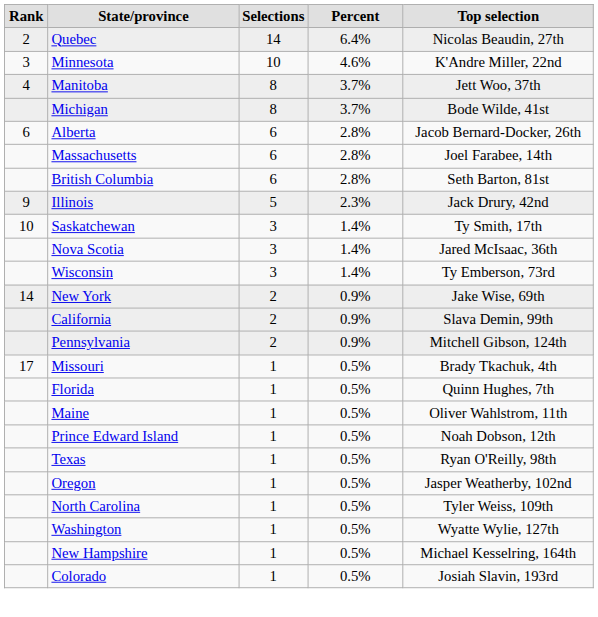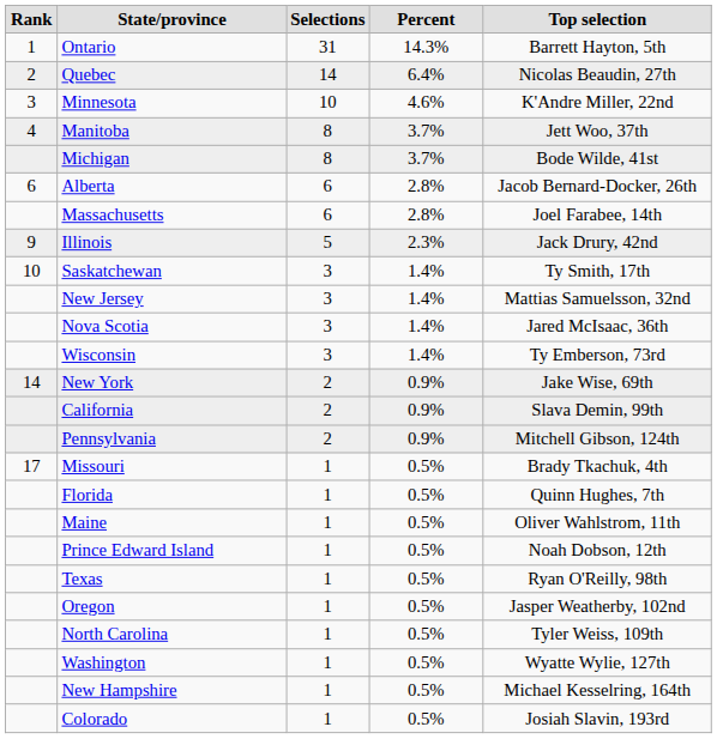 <table class="wikitable" style="text-align: center">
 <tr>
 <th style="background:#e0e0e0; width:2.5em;">Rank</th>
 <th style="background:#e0e0e0; width:12.5em;">State/province</th>
 <th style="background:#e0e0e0; width:4em;">Selections</th>
 <th style="background:#e0e0e0; width:6em;">Percent</th>
 <th style="background:#e0e0e0; width:12.5em;">Top selection</th>
+</tr>
+<tr>
+<td>1</td>
+<td style="text-align:left;"> <a href='#'>Ontario</a></td>
+<td>31</td>
+<td>14.3%</td>
+<td>Barrett Hayton, 5th<br></td>
 </tr>
 <tr bgcolor="eeeeee">
 <td>2</td>
 <td style="text-align:left;"> <a href='#'>Quebec</a></td>
 <td>14</td>
 <td>6.4%</td>
 <td>Nicolas Beaudin, 27th<br></td>
 </tr>
 <tr>
 <td>3</td>
 <td style="text-align:left;"> <a href='#'>Minnesota</a></td>
 <td>10</td>
 <td>4.6%</td>
 <td>K'Andre Miller, 22nd<br></td>
 </tr>
 <tr bgcolor="eeeeee">
 <td>4</td>
 <td style="text-align:left;"> <a href='#'>Manitoba</a></td>
 <td>8</td>
 <td>3.7%</td>
 <td>Jett Woo, 37th<br></td>
 </tr>
 <tr bgcolor="eeeeee">
 <td></td>
 <td style="text-align:left;"> <a href='#'>Michigan</a></td>
 <td>8</td>
 <td>3.7%</td>
 <td>Bode Wilde, 41st<br></td>
 </tr>
 <tr>
 <td>6</td>
 <td style="text-align:left;"> <a href='#'>Alberta</a></td>
 <td>6</td>
 <td>2.8%</td>
 <td>Jacob Bernard-Docker, 26th<br></td>
 </tr>
 <tr>
 <td></td>
 <td style="text-align:left;"> <a href='#'>Massachusetts</a></td>
 <td>6</td>
 <td>2.8%</td>
 <td>Joel Farabee, 14th<br></td>
 </tr>
-<tr>
-<td></td>
-<td style="text-align:left;"> <a href='#'>British Columbia</a></td>
-<td>6</td>
-<td>2.8%</td>
-<td>Seth Barton, 81st<br></td>
-</tr>
 <tr bgcolor="eeeeee">
 <td>9</td>
 <td style="text-align:left;"> <a href='#'>Illinois</a></td>
 <td>5</td>
 <td>2.3%</td>
 <td>Jack Drury, 42nd<br></td>
 </tr>
 <tr>
 <td>10</td>
 <td style="text-align:left;"> <a href='#'>Saskatchewan</a></td>
 <td>3</td>
 <td>1.4%</td>
 <td>Ty Smith, 17th<br></td>
+</tr>
+<tr>
+<td></td>
+<td style="text-align:left;"> <a href='#'>New Jersey</a></td>
+<td>3</td>
+<td>1.4%</td>
+<td>Mattias Samuelsson, 32nd<br></td>
 </tr>
 <tr>
 <td></td>
 <td style="text-align:left;"> <a href='#'>Nova Scotia</a></td>
 <td>3</td>
 <td>1.4%</td>
 <td>Jared McIsaac, 36th<br></td>
 </tr>
 <tr>
 <td></td>
 <td style="text-align:left;"> <a href='#'>Wisconsin</a></td>
 <td>3</td>
 <td>1.4%</td>
 <td>Ty Emberson, 73rd<br></td>
 </tr>
 <tr bgcolor="eeeeee">
 <td>14</td>
 <td style="text-align:left;"> <a href='#'>New York</a></td>
 <td>2</td>
 <td>0.9%</td>
 <td>Jake Wise, 69th<br></td>
 </tr>
 <tr bgcolor="eeeeee">
 <td></td>
 <td style="text-align:left;"> <a href='#'>California</a></td>
 <td>2</td>
 <td>0.9%</td>
 <td>Slava Demin, 99th<br></td>
 </tr>
 <tr bgcolor="eeeeee">
 <td></td>
 <td style="text-align:left;"> <a href='#'>Pennsylvania</a></td>
 <td>2</td>
 <td>0.9%</td>
 <td>Mitchell Gibson, 124th<br></td>
 </tr>
 <tr>
 <td>17</td>
 <td style="text-align:left;"> <a href='#'>Missouri</a></td>
 <td>1</td>
 <td>0.5%</td>
 <td>Brady Tkachuk, 4th</td>
 </tr>
 <tr>
 <td></td>
 <td style="text-align:left;"> <a href='#'>Florida</a></td>
 <td>1</td>
 <td>0.5%</td>
 <td>Quinn Hughes, 7th</td>
 </tr>
 <tr>
 <td></td>
 <td style="text-align:left;"> <a href='#'>Maine</a></td>
 <td>1</td>
 <td>0.5%</td>
 <td>Oliver Wahlstrom, 11th</td>
 </tr>
 <tr>
 <td></td>
 <td style="text-align:left;"> <a href='#'>Prince Edward Island</a></td>
 <td>1</td>
 <td>0.5%</td>
 <td>Noah Dobson, 12th</td>
 </tr>
 <tr>
 <td></td>
 <td style="text-align:left;"> <a href='#'>Texas</a></td>
 <td>1</td>
 <td>0.5%</td>
 <td>Ryan O'Reilly, 98th</td>
 </tr>
 <tr>
 <td></td>
 <td style="text-align:left;"> <a href='#'>Oregon</a></td>
 <td>1</td>
 <td>0.5%</td>
 <td>Jasper Weatherby, 102nd</td>
 </tr>
 <tr>
 <td></td>
 <td style="text-align:left;"> <a href='#'>North Carolina</a></td>
 <td>1</td>
 <td>0.5%</td>
 <td>Tyler Weiss, 109th</td>
 </tr>
 <tr>
 <td></td>
 <td style="text-align:left;"> <a href='#'>Washington</a></td>
 <td>1</td>
 <td>0.5%</td>
 <td>Wyatte Wylie, 127th</td>
 </tr>
 <tr>
 <td></td>
 <td style="text-align:left;"> <a href='#'>New Hampshire</a></td>
 <td>1</td>
 <td>0.5%</td>
 <td>Michael Kesselring, 164th<br></td>
 </tr>
 <tr>
 <td></td>
 <td style="text-align:left;"> <a href='#'>Colorado</a></td>
 <td>1</td>
 <td>0.5%</td>
 <td>Josiah Slavin, 193rd</td>
 </tr>
 </table>
